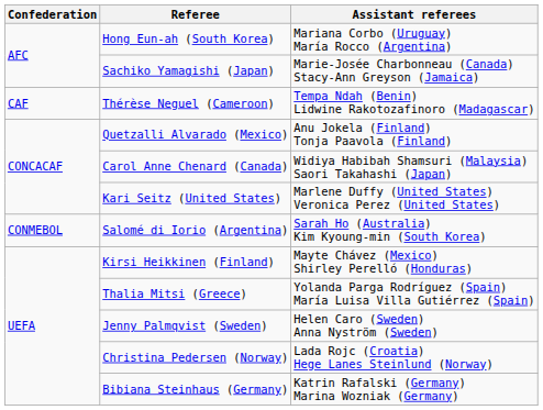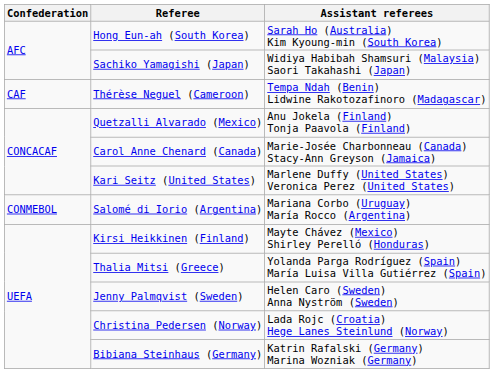 <table class="wikitable">
 <tr>
 <th>Confederation</th>
 <th>Referee</th>
 <th>Assistant referees</th>
 </tr>
 <tr>
 <td rowspan="2"><a href='#'>AFC</a></td>
 <td><a href='#'>Hong Eun-ah</a> (<a href='#'>South Korea</a>)</td>
-<td>Mariana Corbo (<a href='#'>Uruguay</a>)<br>María Rocco (<a href='#'>Argentina</a>)</td>
+<td><a href='#'>Sarah Ho</a> (<a href='#'>Australia</a>)<br>Kim Kyoung-min (<a href='#'>South Korea</a>)</td>
 </tr>
 <tr>
 <td><a href='#'>Sachiko Yamagishi</a> (<a href='#'>Japan</a>)</td>
-<td>Marie-Josée Charbonneau (<a href='#'>Canada</a>)<br>Stacy-Ann Greyson (<a href='#'>Jamaica</a>)</td>
+<td>Widiya Habibah Shamsuri (<a href='#'>Malaysia</a>)<br>Saori Takahashi (<a href='#'>Japan</a>)</td>
 </tr>
 <tr>
 <td><a href='#'>CAF</a></td>
 <td><a href='#'>Thérèse Neguel</a> (<a href='#'>Cameroon</a>)</td>
 <td><a href='#'>Tempa Ndah</a> (<a href='#'>Benin</a>)<br>Lidwine Rakotozafinoro (<a href='#'>Madagascar</a>)</td>
 </tr>
 <tr>
 <td rowspan="3"><a href='#'>CONCACAF</a></td>
 <td><a href='#'>Quetzalli Alvarado</a> (<a href='#'>Mexico</a>)</td>
 <td>Anu Jokela (<a href='#'>Finland</a>)<br>Tonja Paavola (<a href='#'>Finland</a>)</td>
 </tr>
 <tr>
 <td><a href='#'>Carol Anne Chenard</a> (<a href='#'>Canada</a>)</td>
-<td>Widiya Habibah Shamsuri (<a href='#'>Malaysia</a>)<br>Saori Takahashi (<a href='#'>Japan</a>)</td>
+<td>Marie-Josée Charbonneau (<a href='#'>Canada</a>)<br>Stacy-Ann Greyson (<a href='#'>Jamaica</a>)</td>
 </tr>
 <tr>
 <td><a href='#'>Kari Seitz</a> (<a href='#'>United States</a>)</td>
 <td>Marlene Duffy (<a href='#'>United States</a>)<br>Veronica Perez (<a href='#'>United States</a>)</td>
 </tr>
 <tr>
 <td><a href='#'>CONMEBOL</a></td>
 <td><a href='#'>Salomé di Iorio</a> (<a href='#'>Argentina</a>)</td>
-<td><a href='#'>Sarah Ho</a> (<a href='#'>Australia</a>)<br>Kim Kyoung-min (<a href='#'>South Korea</a>)</td>
+<td>Mariana Corbo (<a href='#'>Uruguay</a>)<br>María Rocco (<a href='#'>Argentina</a>)</td>
 </tr>
 <tr>
 <td rowspan="5"><a href='#'>UEFA</a></td>
 <td><a href='#'>Kirsi Heikkinen</a> (<a href='#'>Finland</a>)</td>
 <td>Mayte Chávez (<a href='#'>Mexico</a>)<br>Shirley Perelló (<a href='#'>Honduras</a>)</td>
 </tr>
 <tr>
 <td><a href='#'>Thalia Mitsi</a> (<a href='#'>Greece</a>)</td>
 <td>Yolanda Parga Rodríguez (<a href='#'>Spain</a>)<br>María Luisa Villa Gutiérrez (<a href='#'>Spain</a>)</td>
 </tr>
 <tr>
 <td><a href='#'>Jenny Palmqvist</a> (<a href='#'>Sweden</a>)</td>
 <td>Helen Caro (<a href='#'>Sweden</a>)<br>Anna Nyström (<a href='#'>Sweden</a>)</td>
 </tr>
 <tr>
 <td><a href='#'>Christina Pedersen</a> (<a href='#'>Norway</a>)</td>
 <td>Lada Rojc (<a href='#'>Croatia</a>)<br><a href='#'>Hege Lanes Steinlund</a> (<a href='#'>Norway</a>)</td>
 </tr>
 <tr>
 <td><a href='#'>Bibiana Steinhaus</a> (<a href='#'>Germany</a>)</td>
 <td>Katrin Rafalski (<a href='#'>Germany</a>)<br>Marina Wozniak (<a href='#'>Germany</a>)</td>
 </tr>
 </table>
